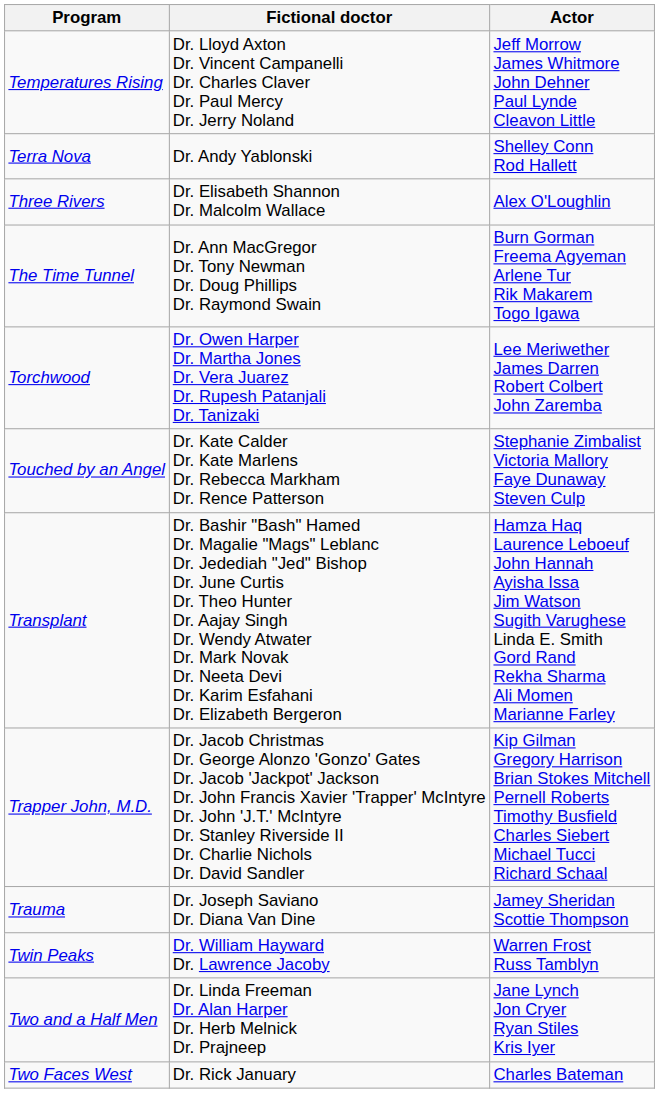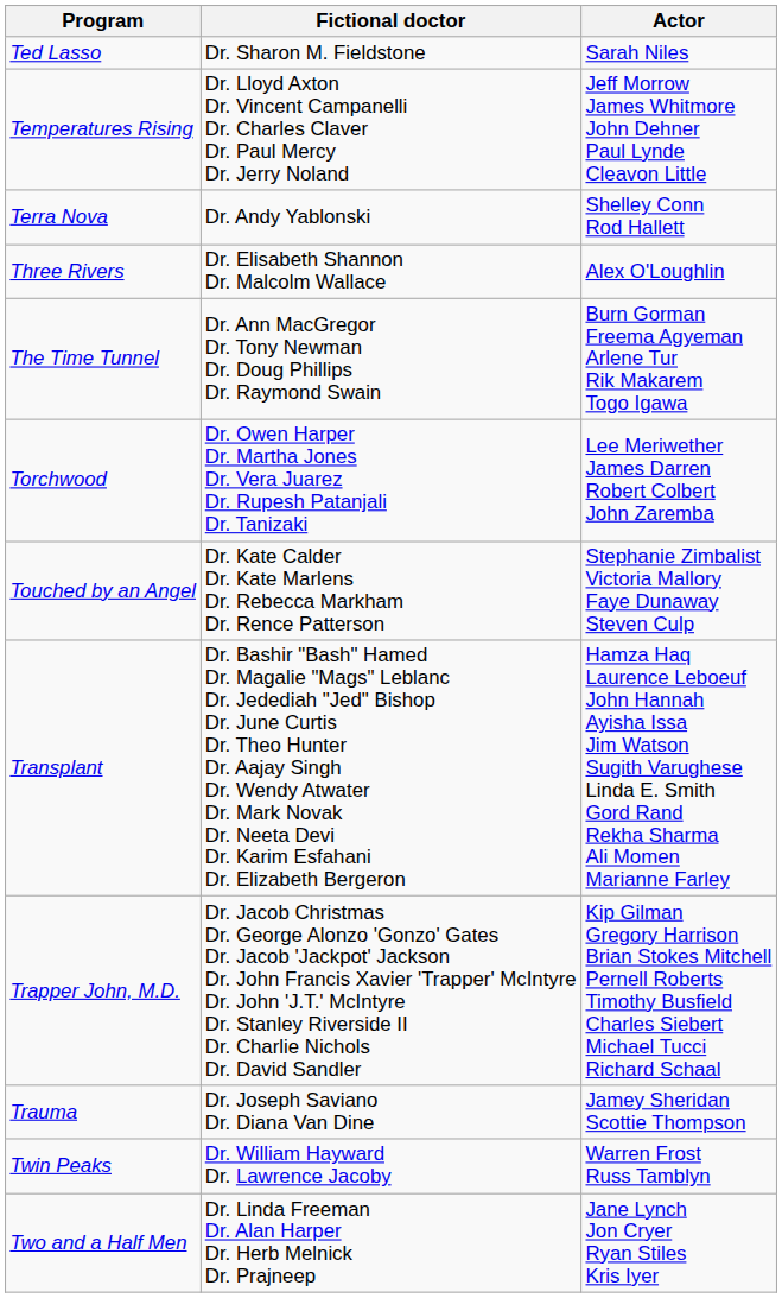 <table class="wikitable">
 <tr>
 <th>Program</th>
 <th>Fictional doctor</th>
 <th>Actor</th>
+</tr>
+<tr>
+<td><em><a href='#'>Ted Lasso</a></em></td>
+<td>Dr. Sharon M. Fieldstone</td>
+<td><a href='#'>Sarah Niles</a></td>
 </tr>
 <tr>
 <td><em><a href='#'>Temperatures Rising</a></em></td>
 <td>Dr. Lloyd Axton<br>Dr. Vincent Campanelli<br>Dr. Charles Claver<br>Dr. Paul Mercy<br>Dr. Jerry Noland</td>
 <td><a href='#'>Jeff Morrow</a><br><a href='#'>James Whitmore</a><br><a href='#'>John Dehner</a><br><a href='#'>Paul Lynde</a><br><a href='#'>Cleavon Little</a></td>
 </tr>
 <tr>
 <td><a href='#'><em>Terra Nova</em></a></td>
 <td>Dr. Andy Yablonski</td>
 <td><a href='#'>Shelley Conn</a><br><a href='#'>Rod Hallett</a></td>
 </tr>
 <tr>
 <td><em><a href='#'>Three Rivers</a></em></td>
 <td>Dr. Elisabeth Shannon<br>Dr. Malcolm Wallace</td>
 <td><a href='#'>Alex O'Loughlin</a></td>
 </tr>
 <tr>
 <td><em><a href='#'>The Time Tunnel</a></em></td>
 <td>Dr. Ann MacGregor<br>Dr. Tony Newman<br>Dr. Doug Phillips<br>Dr. Raymond Swain</td>
 <td><a href='#'>Burn Gorman</a><br><a href='#'>Freema Agyeman</a><br><a href='#'>Arlene Tur</a><br><a href='#'>Rik Makarem</a><br><a href='#'>Togo Igawa</a></td>
 </tr>
 <tr>
 <td><em><a href='#'>Torchwood</a></em></td>
 <td><a href='#'>Dr. Owen Harper</a><br><a href='#'>Dr. Martha Jones</a><br><a href='#'>Dr. Vera Juarez</a><br><a href='#'>Dr. Rupesh Patanjali</a><br><a href='#'>Dr. Tanizaki</a></td>
 <td><a href='#'>Lee Meriwether</a><br><a href='#'>James Darren</a><br><a href='#'>Robert Colbert</a><br><a href='#'>John Zaremba</a></td>
 </tr>
 <tr>
 <td><em><a href='#'>Touched by an Angel</a></em></td>
 <td>Dr. Kate Calder<br>Dr. Kate Marlens<br>Dr. Rebecca Markham<br>Dr. Rence Patterson</td>
 <td><a href='#'>Stephanie Zimbalist</a><br><a href='#'>Victoria Mallory</a><br><a href='#'>Faye Dunaway</a><br><a href='#'>Steven Culp</a></td>
 </tr>
 <tr>
 <td><em><a href='#'>Transplant</a></em></td>
 <td>Dr. Bashir "Bash" Hamed<br>Dr. Magalie "Mags" Leblanc<br>Dr. Jedediah "Jed" Bishop<br>Dr. June Curtis<br>Dr. Theo Hunter<br>Dr. Aajay Singh<br>Dr. Wendy Atwater<br>Dr. Mark Novak<br>Dr. Neeta Devi<br>Dr. Karim Esfahani<br>Dr. Elizabeth Bergeron</td>
 <td><a href='#'>Hamza Haq</a><br><a href='#'>Laurence Leboeuf</a><br><a href='#'>John Hannah</a><br><a href='#'>Ayisha Issa</a><br><a href='#'>Jim Watson</a><br><a href='#'>Sugith Varughese</a><br>Linda E. Smith<br><a href='#'>Gord Rand</a><br><a href='#'>Rekha Sharma</a><br><a href='#'>Ali Momen</a><br><a href='#'>Marianne Farley</a></td>
 </tr>
 <tr>
 <td><em><a href='#'>Trapper John, M.D.</a></em></td>
 <td>Dr. Jacob Christmas<br>Dr. George Alonzo 'Gonzo' Gates<br>Dr. Jacob 'Jackpot' Jackson<br>Dr. John Francis Xavier 'Trapper' McIntyre<br>Dr. John 'J.T.' McIntyre<br>Dr. Stanley Riverside II<br>Dr. Charlie Nichols<br>Dr. David Sandler</td>
 <td><a href='#'>Kip Gilman</a><br><a href='#'>Gregory Harrison</a><br><a href='#'>Brian Stokes Mitchell</a><br><a href='#'>Pernell Roberts</a><br><a href='#'>Timothy Busfield</a><br><a href='#'>Charles Siebert</a><br><a href='#'>Michael Tucci</a><br><a href='#'>Richard Schaal</a></td>
 </tr>
 <tr>
 <td><em><a href='#'>Trauma</a></em></td>
 <td>Dr. Joseph Saviano<br>Dr. Diana Van Dine</td>
 <td><a href='#'>Jamey Sheridan</a><br><a href='#'>Scottie Thompson</a></td>
 </tr>
 <tr>
 <td><em><a href='#'>Twin Peaks</a></em></td>
 <td><a href='#'>Dr. William Hayward</a><br>Dr. <a href='#'>Lawrence Jacoby</a></td>
 <td><a href='#'>Warren Frost</a><br><a href='#'>Russ Tamblyn</a></td>
 </tr>
 <tr>
 <td><em><a href='#'>Two and a Half Men</a></em></td>
 <td>Dr. Linda Freeman<br><a href='#'>Dr. Alan Harper</a><br>Dr. Herb Melnick<br>Dr. Prajneep</td>
 <td><a href='#'>Jane Lynch</a><br><a href='#'>Jon Cryer</a><br><a href='#'>Ryan Stiles</a><br><a href='#'>Kris Iyer</a></td>
 </tr>
-<tr>
-<td><em><a href='#'>Two Faces West</a></em></td>
-<td>Dr. Rick January</td>
-<td><a href='#'>Charles Bateman</a></td>
-</tr>
 </table>
